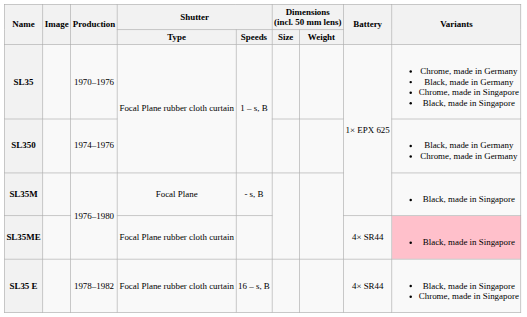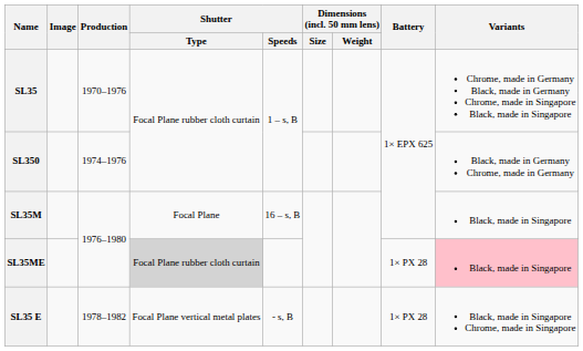 <table class="wikitable sortable" style="font-size:90%;text-align:center;">
 <tr>
 <th rowspan=2>Name</th>
 <th rowspan=2 class="unsortable">Image</th>
 <th rowspan=2>Production</th>
 <th colspan=2>Shutter</th>
 <th colspan=2>Dimensions<br>(incl. 50 mm  lens)</th>
 <th rowspan=2>Battery</th>
 <th rowspan=2 class="unsortable">Variants</th>
 </tr>
 <tr>
 <th>Type</th>
 <th>Speeds</th>
 <th>Size</th>
 <th>Weight</th>
 </tr>
 <tr>
 <th>SL35</th>
 <td></td>
 <td>1970–1976</td>
 <td rowspan=2>Focal Plane rubber cloth curtain</td>
 <td rowspan=2>1 – s, B</td>
 <td></td>
 <td></td>
 <td rowspan=3>1× EPX 625</td>
 <td><br><ul><li>Chrome, made in Germany</li><li>Black, made in Germany</li><li>Chrome, made in Singapore</li><li>Black, made in Singapore</li></ul></td>
 </tr>
 <tr>
 <th>SL350</th>
 <td></td>
 <td>1974–1976</td>
 <td></td>
 <td></td>
 <td><br><ul><li>Black, made in Germany</li><li>Chrome, made in Germany</li></ul></td>
 </tr>
 <tr>
 <th>SL35M</th>
 <td></td>
 <td rowspan=2>1976–1980</td>
 <td>Focal Plane</td>
-<td> - s, B</td>
+<td>16 – s, B</td>
 <td rowspan=2></td>
 <td rowspan=2></td>
 <td><br><ul><li>Black, made in Singapore</li></ul></td>
 </tr>
 <tr>
 <th>SL35ME</th>
 <td></td>
-<td>Focal Plane rubber cloth curtain</td>
+<td style="background: lightgrey;">Focal Plane rubber cloth curtain</td>
 <td></td>
-<td>4× SR44</td>
+<td>1× PX 28</td>
 <td style="background: pink;"><br><ul><li>Black, made in Singapore</li></ul></td>
 </tr>
 <tr>
 <th>SL35 E</th>
 <td></td>
 <td>1978–1982</td>
-<td>Focal Plane rubber cloth curtain</td>
-<td>16 – s, B</td>
+<td>Focal Plane vertical metal plates</td>
+<td> - s, B</td>
 <td></td>
 <td></td>
-<td>4× SR44</td>
+<td>1× PX 28</td>
 <td><br><ul><li>Black, made in Singapore</li><li>Chrome, made in Singapore</li></ul></td>
 </tr>
 </table>
